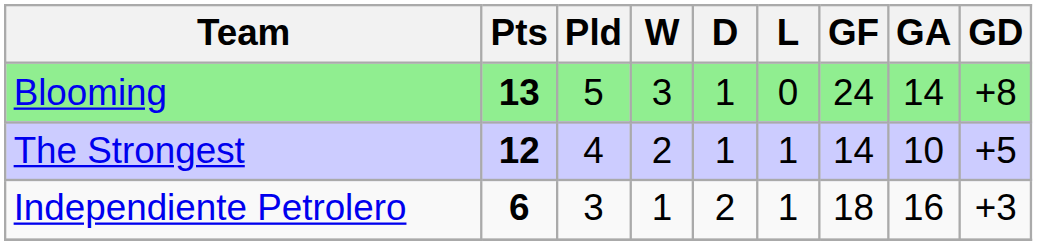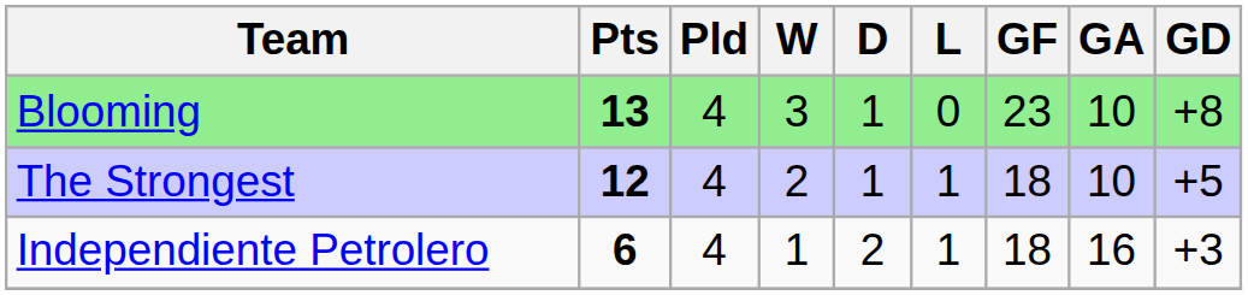 <table class="wikitable" style="text-align: center;">
 <tr>
 <th width="200">Team</th>
 <th width="20" abbr="Points">Pts</th>
 <th width="20" abbr="Played">Pld</th>
 <th width="20" abbr="Won">W</th>
 <th width="20" abbr="Drawn">D</th>
 <th width="20" abbr="Lost">L</th>
 <th width="20" abbr="Goals for">GF</th>
 <th width="20" abbr="Goals against">GA</th>
 <th width="20" abbr="Goal difference">GD</th>
 </tr>
 <tr bgcolor="#90EE90">
 <td style="text-align:left;"><a href='#'>Blooming</a></td>
 <td><strong>13</strong></td>
-<td>5</td>
+<td>4</td>
 <td>3</td>
 <td>1</td>
 <td>0</td>
-<td>24</td>
-<td>14</td>
+<td>23</td>
+<td>10</td>
 <td>+8</td>
 </tr>
 <tr bgcolor=#ccccff>
 <td style="text-align:left;"><a href='#'>The Strongest</a></td>
 <td><strong>12</strong></td>
 <td>4</td>
 <td>2</td>
 <td>1</td>
 <td>1</td>
-<td>14</td>
+<td>18</td>
 <td>10</td>
 <td>+5</td>
 </tr>
 <tr>
 <td style="text-align:left;"><a href='#'>Independiente Petrolero</a></td>
 <td><strong>6</strong></td>
-<td>3</td>
+<td>4</td>
 <td>1</td>
 <td>2</td>
 <td>1</td>
 <td>18</td>
 <td>16</td>
 <td>+3</td>
 </tr>
 <tr>
 </tr>
 </table>
